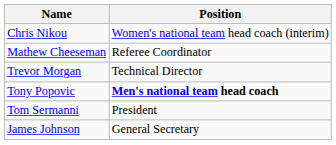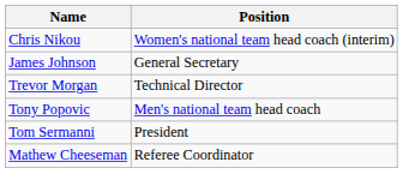 <table class="wikitable">
 <tr>
 <th>Name</th>
 <th>Position</th>
 </tr>
 <tr>
 <td><a href='#'>Chris Nikou</a></td>
 <td><a href='#'>Women's national team</a> head coach (interim)</td>
 </tr>
 <tr>
-<td><a href='#'>Mathew Cheeseman</a></td>
-<td>Referee Coordinator</td>
+<td><a href='#'>James Johnson</a></td>
+<td>General Secretary</td>
 </tr>
 <tr>
 <td><a href='#'>Trevor Morgan</a></td>
 <td>Technical Director</td>
 </tr>
 <tr>
 <td><a href='#'>Tony Popovic</a></td>
-<td><strong><a href='#'>Men's national team</a> head coach</strong></td>
+<td><a href='#'>Men's national team</a> head coach</td>
 </tr>
 <tr>
 <td><a href='#'>Tom Sermanni</a></td>
 <td>President</td>
 </tr>
 <tr>
-<td><a href='#'>James Johnson</a></td>
-<td>General Secretary</td>
+<td><a href='#'>Mathew Cheeseman</a></td>
+<td>Referee Coordinator</td>
 </tr>
 </table>
